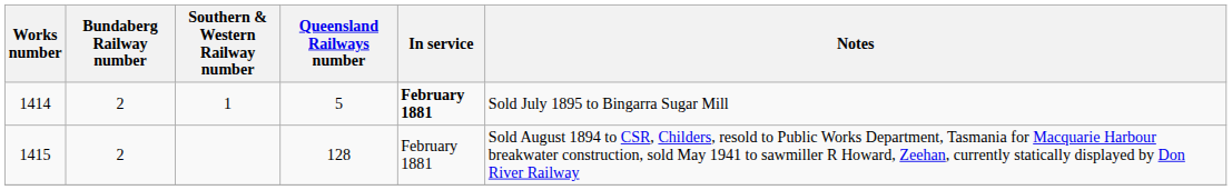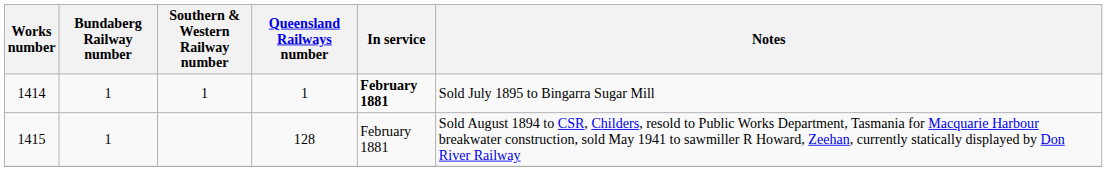 <table class="wikitable sortable">
 <tr>
 <th>Works<br>number</th>
 <th>Bundaberg Railway<br>number</th>
 <th>Southern & Western<br>Railway number</th>
 <th><a href='#'>Queensland Railways</a><br>number</th>
 <th>In service</th>
 <th>Notes</th>
 </tr>
 <tr>
 <td align=center>1414</td>
-<td align=center>2</td>
 <td align=center>1</td>
-<td align=center>5</td>
+<td align=center>1</td>
+<td align=center>1</td>
 <td><strong>February 1881</strong></td>
 <td>Sold July 1895 to Bingarra Sugar Mill</td>
 </tr>
 <tr>
 <td align=center>1415</td>
-<td align=center>2</td>
+<td align=center>1</td>
 <td align=center></td>
 <td align=center>128</td>
 <td>February 1881</td>
 <td>Sold August 1894 to <a href='#'>CSR</a>, <a href='#'>Childers</a>, resold to Public Works Department, Tasmania for <a href='#'>Macquarie Harbour</a> breakwater construction, sold May 1941 to sawmiller R Howard, <a href='#'>Zeehan</a>, currently statically displayed by <a href='#'>Don River Railway</a></td>
 </tr>
 <tr>
 </tr>
 </table>
